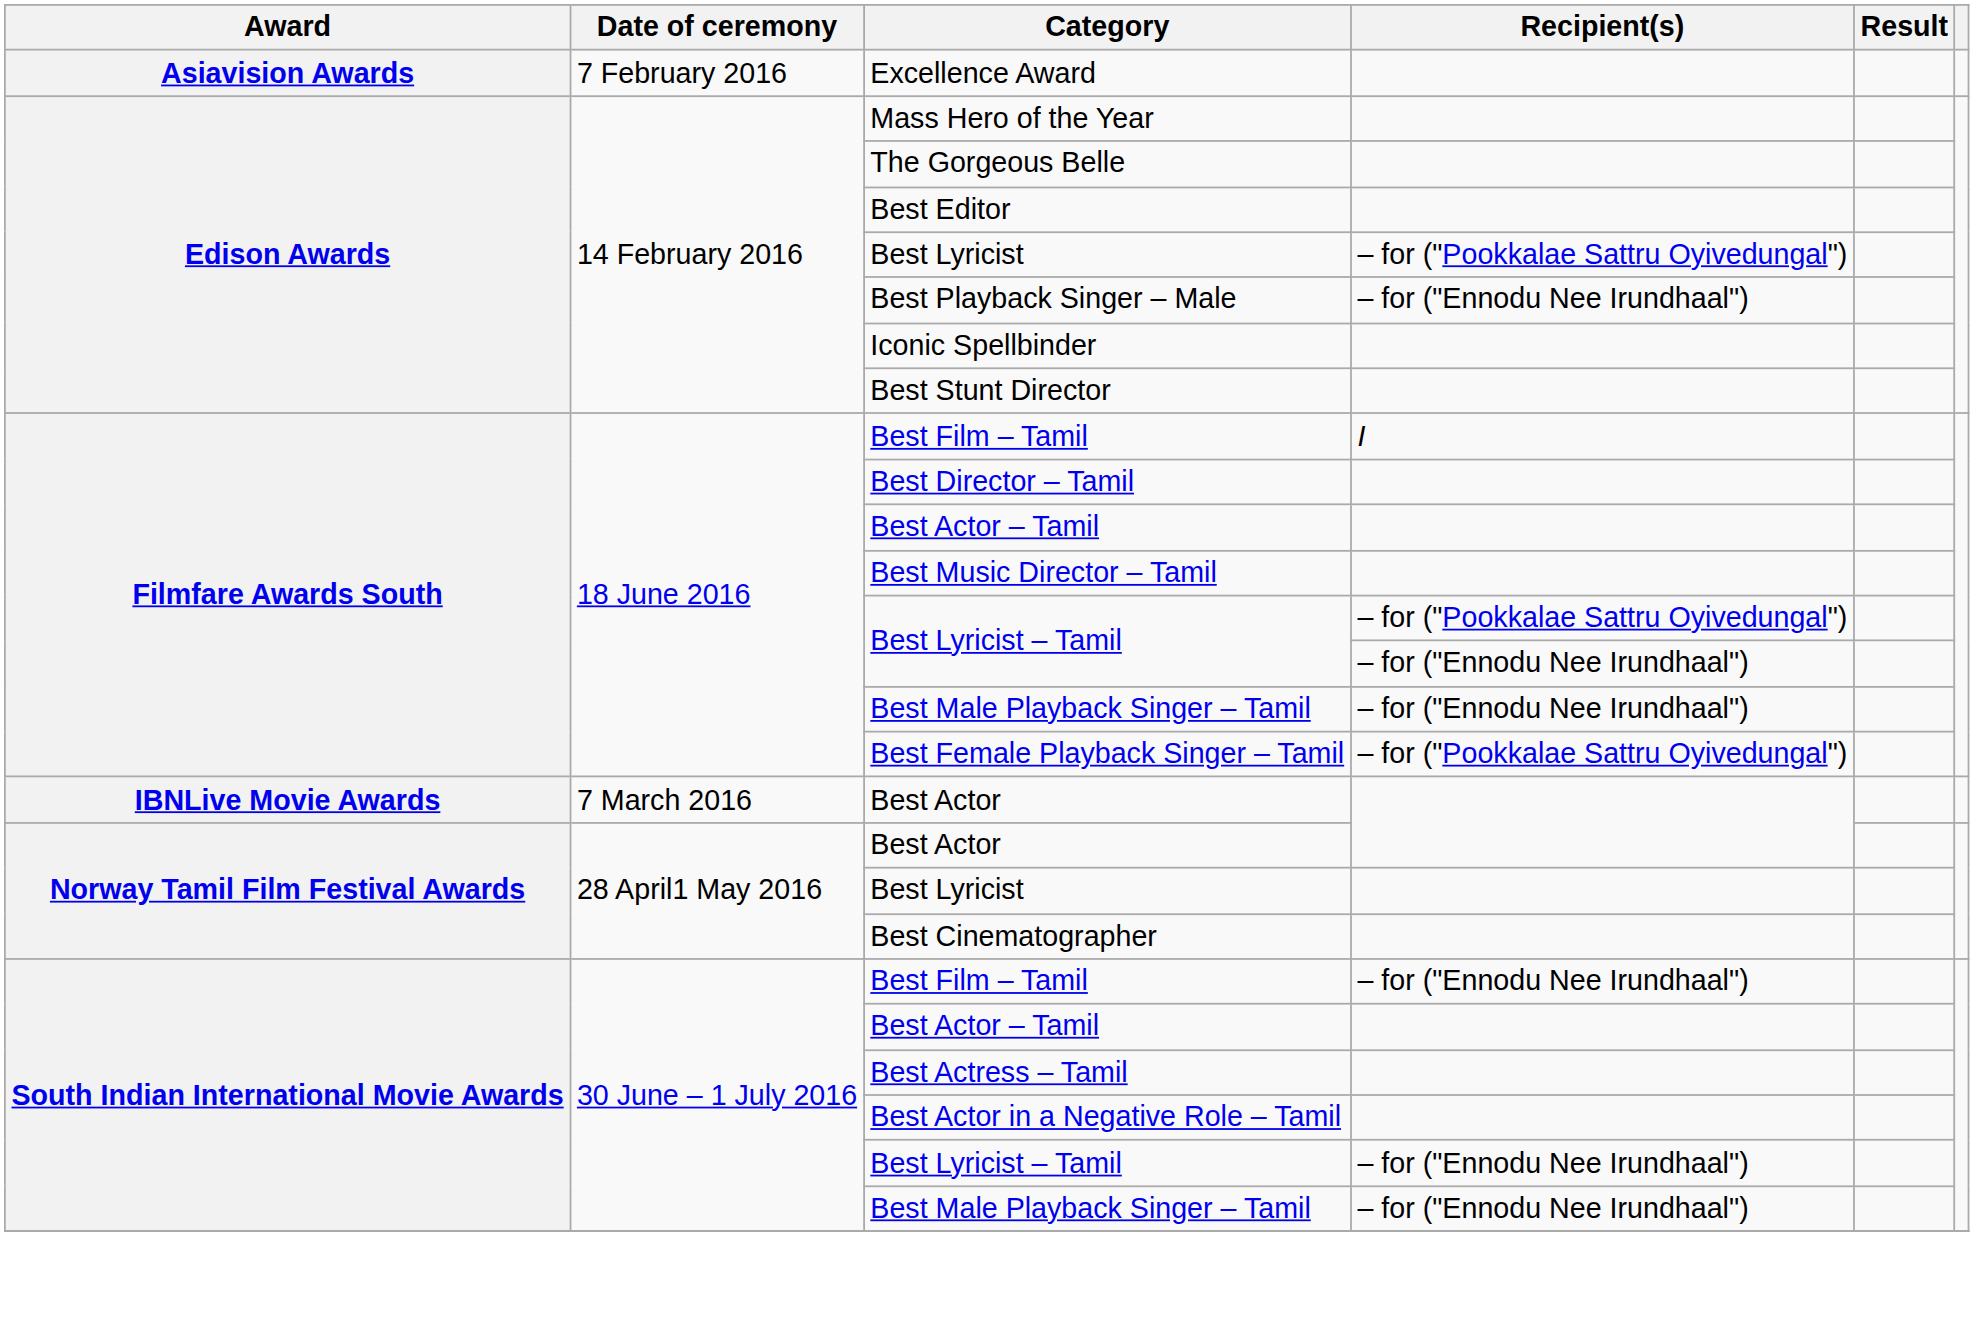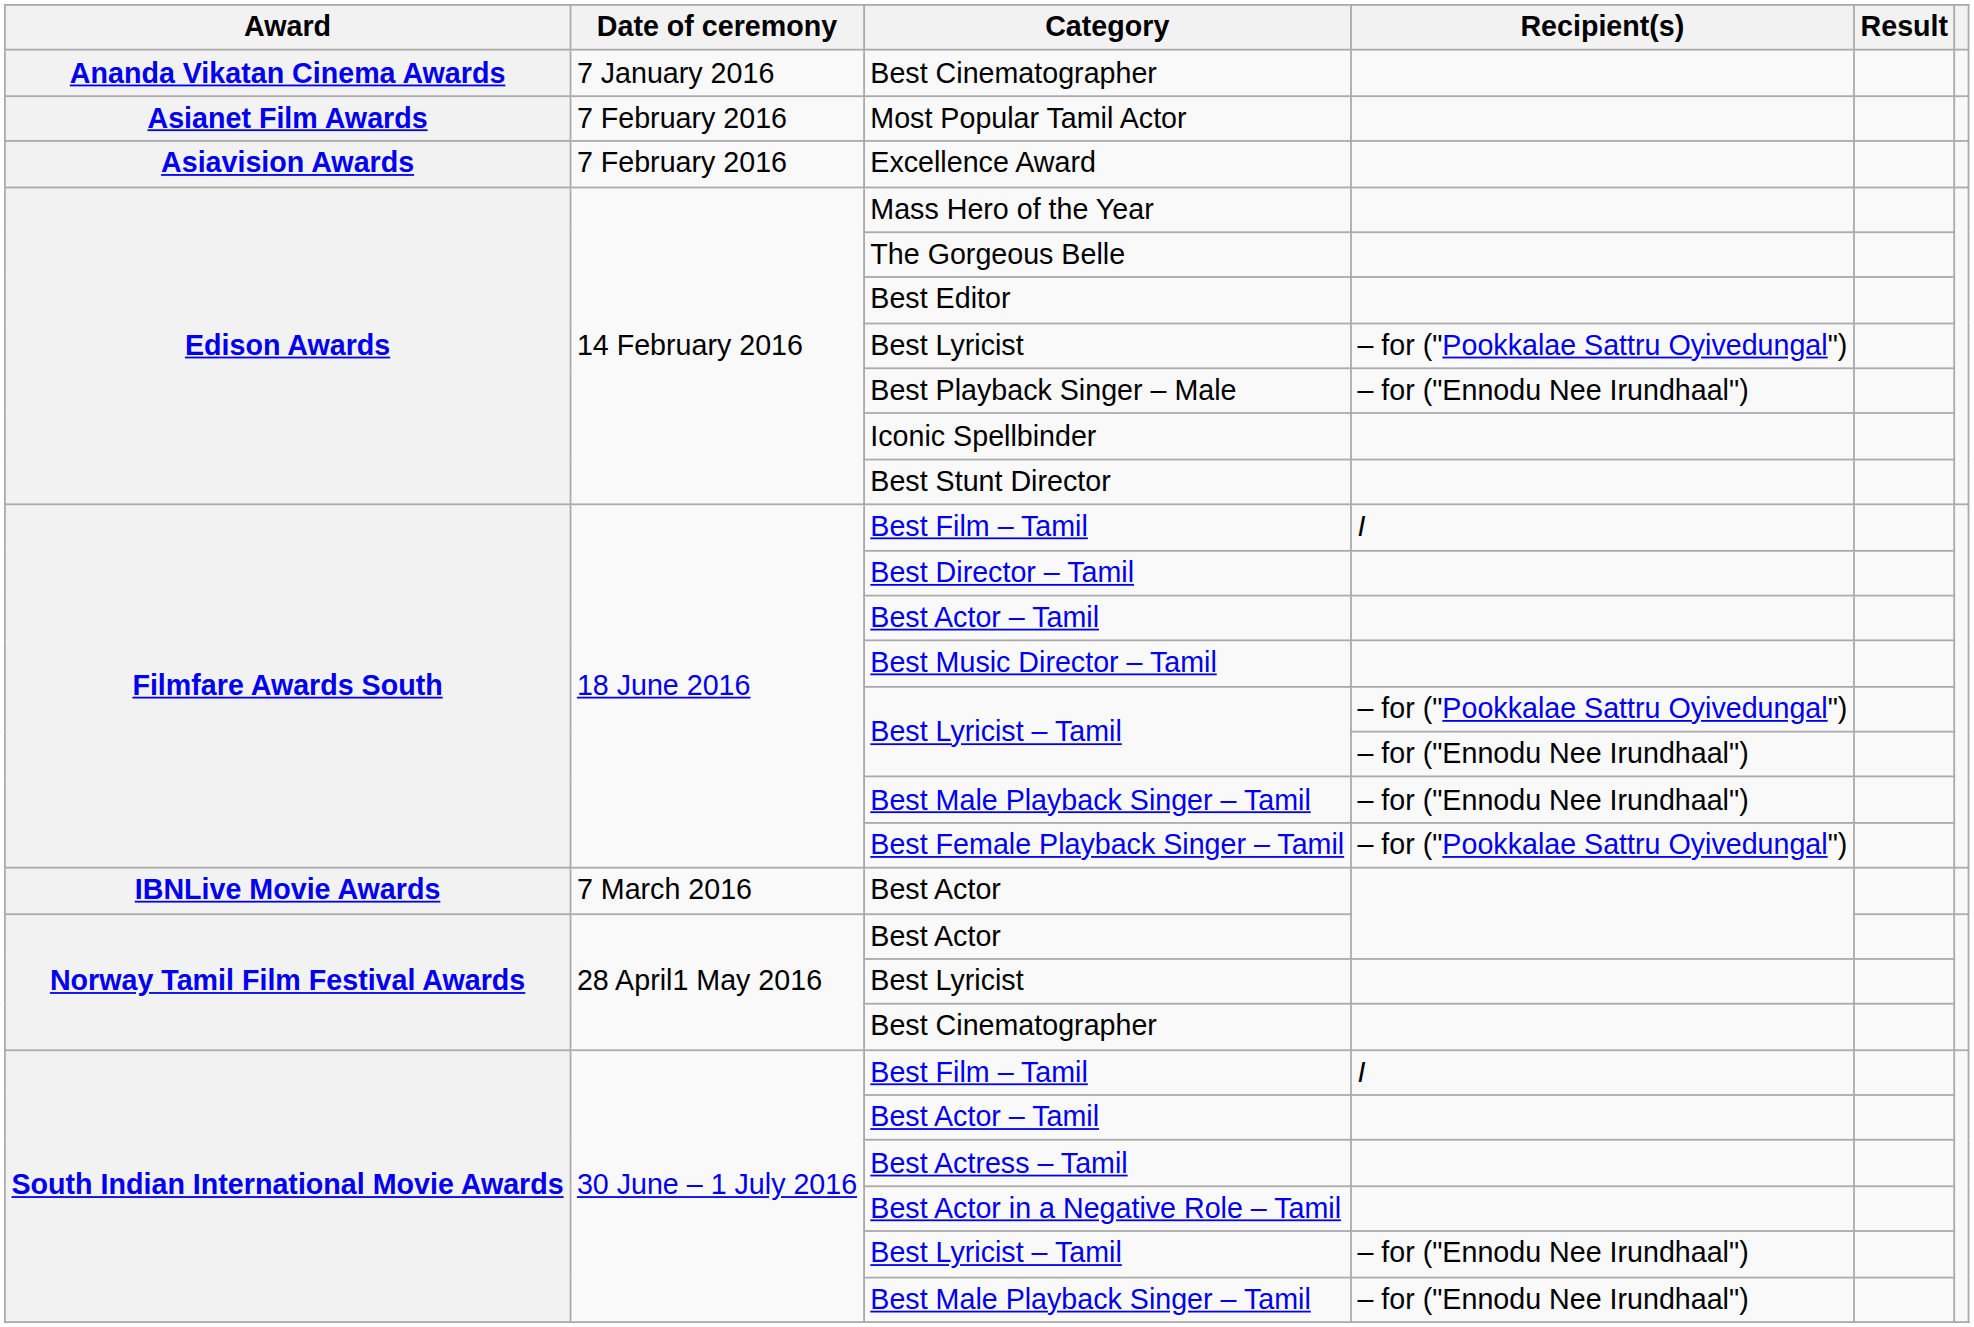 <table class="wikitable plainrowheaders sortable">
 <tr>
 <th scope="col">Award</th>
 <th scope="col">Date of ceremony</th>
 <th scope="col">Category</th>
 <th scope="col">Recipient(s)</th>
 <th scope="col">Result</th>
 <th scope="col" class="unsortable"></th>
+</tr>
+<tr>
+<th scope="row"><a href='#'>Ananda Vikatan Cinema Awards</a></th>
+<td>7 January 2016</td>
+<td>Best Cinematographer</td>
+<td></td>
+<td></td>
+<td style="text-align:center;"></td>
+</tr>
+<tr>
+<th scope="row"><a href='#'>Asianet Film Awards</a></th>
+<td>7 February 2016</td>
+<td>Most Popular Tamil Actor</td>
+<td></td>
+<td></td>
+<td style="text-align:center;"></td>
 </tr>
 <tr>
 <th scope="row"><a href='#'>Asiavision Awards</a></th>
 <td>7 February 2016</td>
 <td>Excellence Award</td>
 <td></td>
 <td></td>
 <td style="text-align:center;"></td>
 </tr>
 <tr>
 <th scope="row" rowspan="7"><a href='#'>Edison Awards</a></th>
 <td rowspan="7">14 February 2016</td>
 <td>Mass Hero of the Year</td>
 <td></td>
 <td></td>
 <td style="text-align:center;" rowspan="7"><br></td>
 </tr>
 <tr>
 <td>The Gorgeous Belle</td>
 <td></td>
 <td></td>
 </tr>
 <tr>
 <td>Best Editor</td>
 <td></td>
 <td></td>
 </tr>
 <tr>
 <td>Best Lyricist</td>
 <td> – for ("<a href='#'>Pookkalae Sattru Oyivedungal</a>")</td>
 <td></td>
 </tr>
 <tr>
 <td>Best Playback Singer – Male</td>
 <td> – for ("Ennodu Nee Irundhaal")</td>
 <td></td>
 </tr>
 <tr>
 <td>Iconic Spellbinder</td>
 <td></td>
 <td></td>
 </tr>
 <tr>
 <td>Best Stunt Director</td>
 <td></td>
 <td></td>
 </tr>
 <tr>
 <th scope="row" rowspan="8"><a href='#'>Filmfare Awards South</a></th>
 <td rowspan="8"><a href='#'>18 June 2016</a></td>
 <td><a href='#'>Best Film – Tamil</a></td>
 <td><em>I</em></td>
 <td></td>
 <td style="text-align:center;" rowspan="8"><br></td>
 </tr>
 <tr>
 <td><a href='#'>Best Director – Tamil</a></td>
 <td></td>
 <td></td>
 </tr>
 <tr>
 <td><a href='#'>Best Actor – Tamil</a></td>
 <td></td>
 <td></td>
 </tr>
 <tr>
 <td><a href='#'>Best Music Director – Tamil</a></td>
 <td></td>
 <td></td>
 </tr>
 <tr>
 <td rowspan="2"><a href='#'>Best Lyricist – Tamil</a></td>
 <td> – for ("<a href='#'>Pookkalae Sattru Oyivedungal</a>")</td>
 <td></td>
 </tr>
 <tr>
 <td> – for ("Ennodu Nee Irundhaal")</td>
 <td></td>
 </tr>
 <tr>
 <td><a href='#'>Best Male Playback Singer – Tamil</a></td>
 <td> – for ("Ennodu Nee Irundhaal")</td>
 <td></td>
 </tr>
 <tr>
 <td><a href='#'>Best Female Playback Singer – Tamil</a></td>
 <td> – for ("<a href='#'>Pookkalae Sattru Oyivedungal</a>")</td>
 <td></td>
 </tr>
 <tr>
 <th scope="row"><a href='#'>IBNLive Movie Awards</a></th>
 <td>7 March 2016</td>
 <td>Best Actor</td>
 <td rowspan="2"></td>
 <td></td>
 <td style="text-align:center;"></td>
 </tr>
 <tr>
 <th scope="row" rowspan="3"><a href='#'>Norway Tamil Film Festival Awards</a></th>
 <td rowspan="3">28 April1 May 2016</td>
 <td>Best Actor</td>
 <td></td>
 <td style="text-align:center;" rowspan="3"></td>
 </tr>
 <tr>
 <td>Best Lyricist</td>
 <td></td>
 <td></td>
 </tr>
 <tr>
 <td>Best Cinematographer</td>
 <td></td>
 <td></td>
 </tr>
 <tr>
 <th scope="row" rowspan="6"><a href='#'>South Indian International Movie Awards</a></th>
 <td rowspan="6"><a href='#'>30 June – 1 July 2016</a></td>
 <td><a href='#'>Best Film – Tamil</a></td>
-<td> – for ("Ennodu Nee Irundhaal")</td>
+<td><em>I</em></td>
 <td></td>
 <td style="text-align:center;" rowspan="6"><br></td>
 </tr>
 <tr>
 <td><a href='#'>Best Actor – Tamil</a></td>
 <td></td>
 <td></td>
 </tr>
 <tr>
 <td><a href='#'>Best Actress – Tamil</a></td>
 <td></td>
 <td></td>
 </tr>
 <tr>
 <td><a href='#'>Best Actor in a Negative Role – Tamil</a></td>
 <td></td>
 <td></td>
 </tr>
 <tr>
 <td><a href='#'>Best Lyricist – Tamil</a></td>
 <td> – for ("Ennodu Nee Irundhaal")</td>
 <td></td>
 </tr>
 <tr>
 <td><a href='#'>Best Male Playback Singer – Tamil</a></td>
 <td> – for ("Ennodu Nee Irundhaal")</td>
 <td></td>
 </tr>
 <tr>
 </tr>
 </table>
